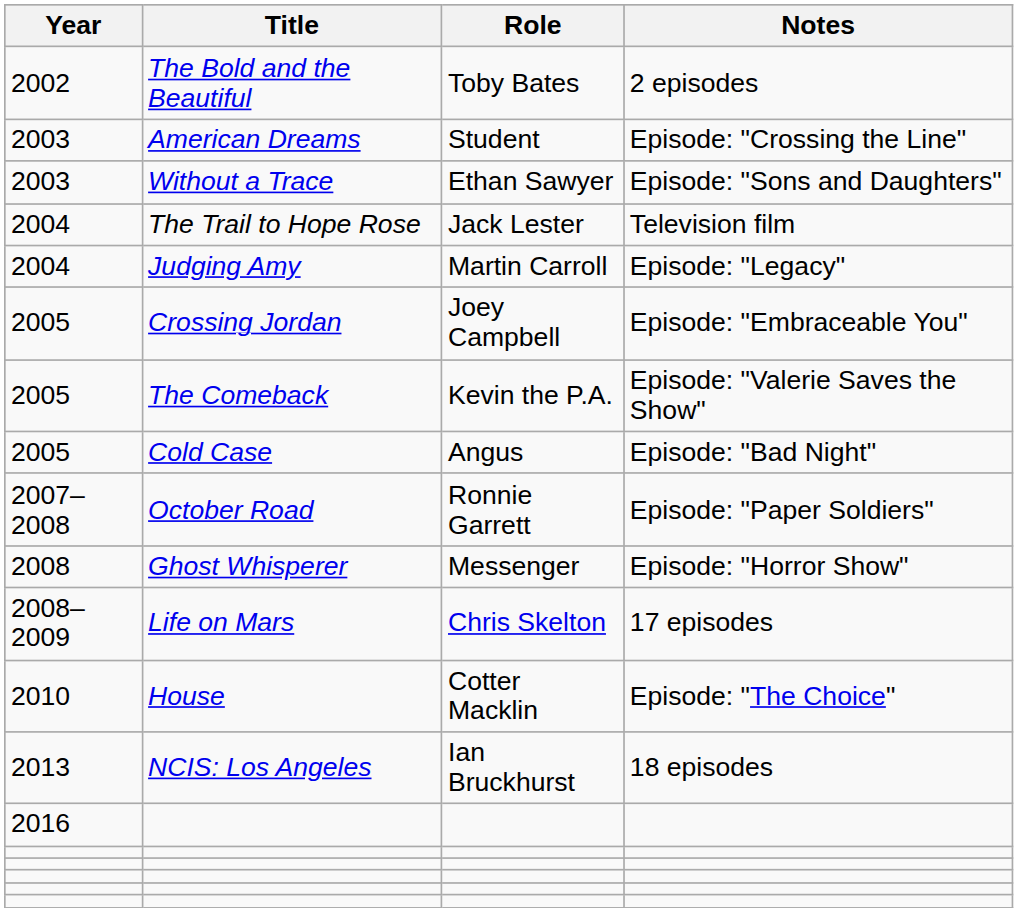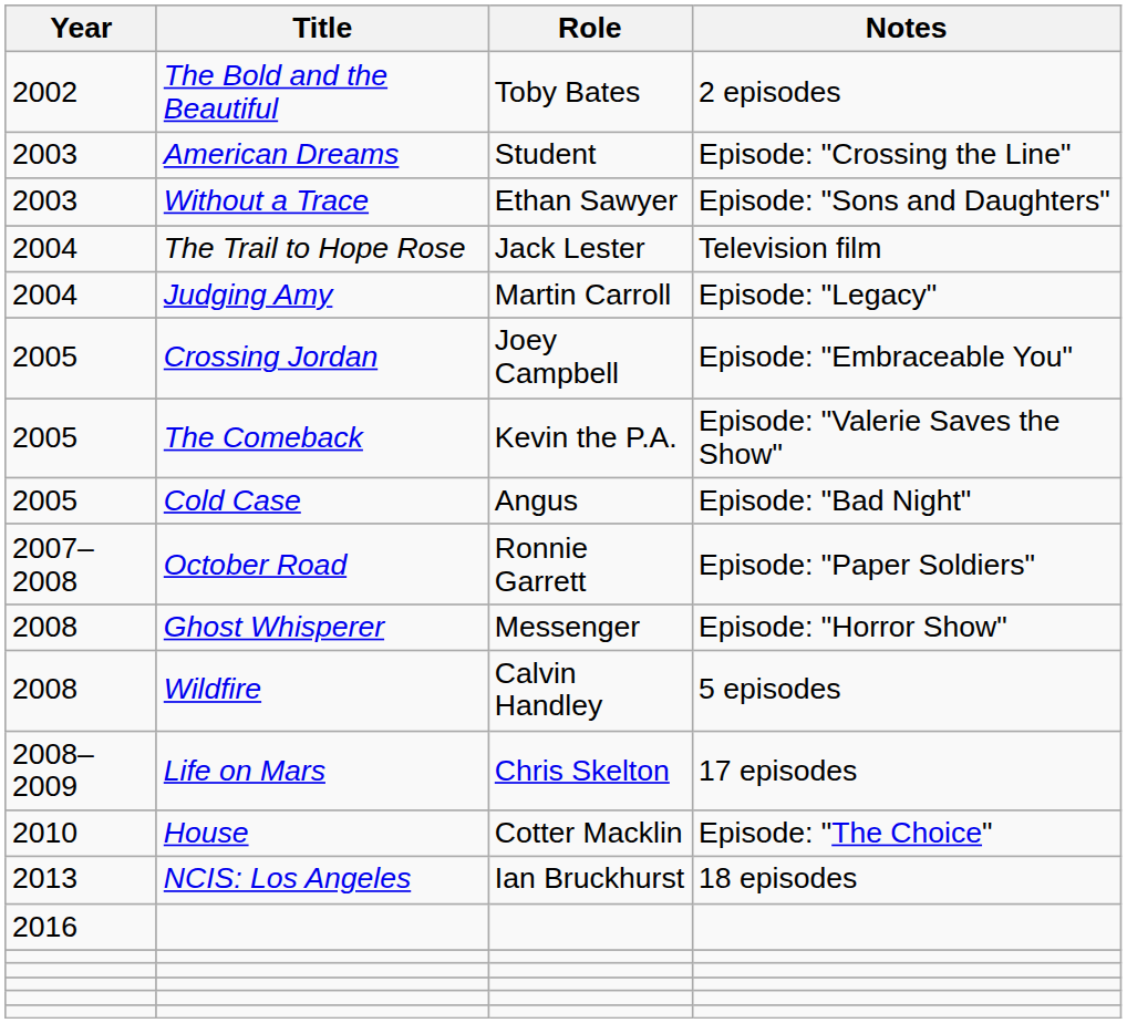 <table class="wikitable sortable">
 <tr>
 <th>Year</th>
 <th>Title</th>
 <th>Role</th>
 <th>Notes</th>
 </tr>
 <tr>
 <td>2002</td>
 <td><em><a href='#'>The Bold and the Beautiful</a></em></td>
 <td>Toby Bates</td>
 <td>2 episodes</td>
 </tr>
 <tr>
 <td>2003</td>
 <td><em><a href='#'>American Dreams</a></em></td>
 <td>Student</td>
 <td>Episode: "Crossing the Line"</td>
 </tr>
 <tr>
 <td>2003</td>
 <td><em><a href='#'>Without a Trace</a></em></td>
 <td>Ethan Sawyer</td>
 <td>Episode: "Sons and Daughters"</td>
 </tr>
 <tr>
 <td>2004</td>
 <td><em>The Trail to Hope Rose</em></td>
 <td>Jack Lester</td>
 <td>Television film</td>
 </tr>
 <tr>
 <td>2004</td>
 <td><em><a href='#'>Judging Amy</a></em></td>
 <td>Martin Carroll</td>
 <td>Episode: "Legacy"</td>
 </tr>
 <tr>
 <td>2005</td>
 <td><em><a href='#'>Crossing Jordan</a></em></td>
 <td>Joey Campbell</td>
 <td>Episode: "Embraceable You"</td>
 </tr>
 <tr>
 <td>2005</td>
 <td><a href='#'><em>The Comeback</em></a></td>
 <td>Kevin the P.A.</td>
 <td>Episode: "Valerie Saves the Show"</td>
 </tr>
 <tr>
 <td>2005</td>
 <td><em><a href='#'>Cold Case</a></em></td>
 <td>Angus</td>
 <td>Episode: "Bad Night"</td>
 </tr>
 <tr>
 <td>2007–2008</td>
 <td><a href='#'><em>October Road</em></a></td>
 <td>Ronnie Garrett</td>
 <td>Episode: "Paper Soldiers"</td>
 </tr>
 <tr>
 <td>2008</td>
 <td><em><a href='#'>Ghost Whisperer</a></em></td>
 <td>Messenger</td>
 <td>Episode: "Horror Show"</td>
 </tr>
 <tr>
+<td>2008</td>
+<td><a href='#'><em>Wildfire</em></a></td>
+<td>Calvin Handley</td>
+<td>5 episodes</td>
+</tr>
+<tr>
 <td>2008–2009</td>
 <td><a href='#'><em>Life on Mars</em></a></td>
 <td><a href='#'>Chris Skelton</a></td>
 <td>17 episodes</td>
 </tr>
 <tr>
 <td>2010</td>
 <td><a href='#'><em>House</em></a></td>
 <td>Cotter Macklin</td>
 <td>Episode: "<a href='#'>The Choice</a>"</td>
 </tr>
 <tr>
 <td>2013</td>
 <td><em><a href='#'>NCIS: Los Angeles</a></em></td>
 <td>Ian Bruckhurst</td>
 <td>18 episodes</td>
 </tr>
 <tr>
 <td>2016</td>
 <td></td>
 <td></td>
 <td></td>
 </tr>
 <tr>
 <td></td>
 <td></td>
 <td></td>
 <td></td>
 </tr>
 <tr>
 <td></td>
 <td></td>
 <td></td>
 <td></td>
 </tr>
 <tr>
 <td></td>
 <td></td>
 <td></td>
 <td></td>
 </tr>
 <tr>
 <td></td>
 <td></td>
 <td></td>
 <td></td>
 </tr>
 <tr>
 <td></td>
 <td></td>
 <td></td>
 <td></td>
 </tr>
 </table>
